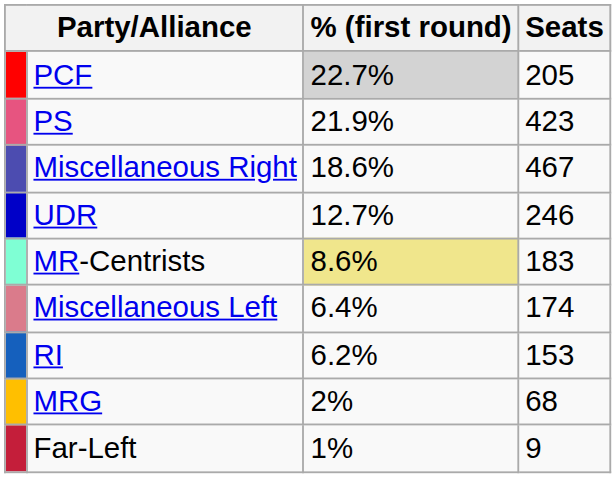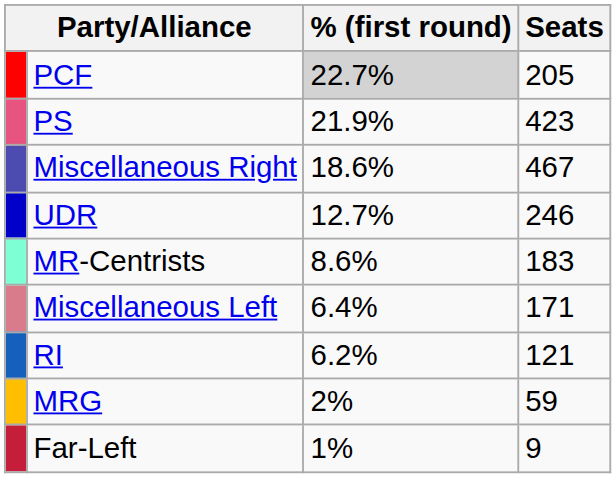 <table class="wikitable">
 <tr bgcolor=lightgrey>
 <th colspan=2>Party/Alliance</th>
 <th>% (first round)</th>
 <th>Seats</th>
 </tr>
 <tr>
 <td bgcolor="#FF0000"></td>
 <td><a href='#'>PCF</a></td>
 <td style="background: lightgrey;">22.7%</td>
 <td>205</td>
 </tr>
 <tr>
 <td bgcolor="#E75480"> </td>
 <td><a href='#'>PS</a></td>
 <td>21.9%</td>
 <td>423</td>
 </tr>
 <tr>
 <td bgcolor="#4C4CB0"></td>
 <td><a href='#'>Miscellaneous Right</a></td>
 <td>18.6%</td>
 <td>467</td>
 </tr>
 <tr>
 <td bgcolor="#0000C8"> </td>
 <td><a href='#'>UDR</a></td>
 <td>12.7%</td>
 <td>246</td>
 </tr>
 <tr>
 <td bgcolor="#7FFFD4"></td>
 <td><a href='#'>MR</a>-Centrists</td>
-<td style="background: khaki;">8.6%</td>
+<td>8.6%</td>
 <td>183</td>
 </tr>
 <tr>
 <td bgcolor="#DA7B8B"></td>
 <td><a href='#'>Miscellaneous Left</a></td>
 <td>6.4%</td>
-<td>174</td>
+<td>171</td>
 </tr>
 <tr>
 <td bgcolor="#1560BD"> </td>
 <td><a href='#'>RI</a></td>
 <td>6.2%</td>
-<td>153</td>
+<td>121</td>
 </tr>
 <tr>
 <td bgcolor="#FFBF00"></td>
 <td><a href='#'>MRG</a></td>
 <td>2%</td>
-<td>68</td>
+<td>59</td>
 </tr>
 <tr>
 <td bgcolor="#C41E3A"></td>
 <td>Far-Left</td>
 <td>1%</td>
 <td>9</td>
 </tr>
 </table>
